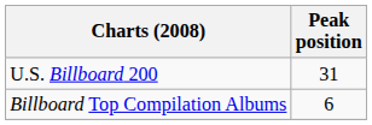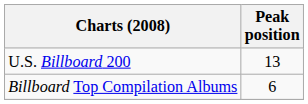 <table class="wikitable">
 <tr>
 <th>Charts (2008)</th>
 <th>Peak<br>position</th>
 </tr>
 <tr>
 <td>U.S. <a href='#'><em>Billboard</em> 200</a></td>
-<td align="center">31</td>
+<td align="center">13</td>
 </tr>
 <tr>
 <td><em>Billboard</em> <a href='#'>Top Compilation Albums</a></td>
 <td align="center">6</td>
 </tr>
 <tr>
 </tr>
 </table>
